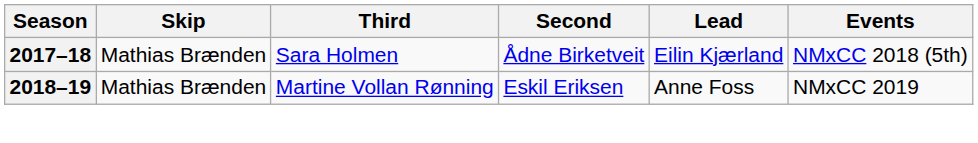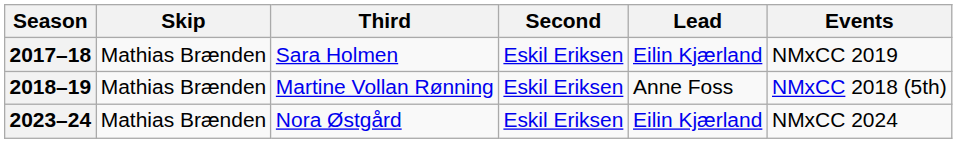 <table class="wikitable">
 <tr>
 <th scope="col">Season</th>
 <th scope="col">Skip</th>
 <th scope="col">Third</th>
 <th scope="col">Second</th>
 <th scope="col">Lead</th>
 <th scope="col">Events</th>
 </tr>
 <tr>
 <th scope="row">2017–18</th>
 <td>Mathias Brænden</td>
 <td><a href='#'>Sara Holmen</a></td>
-<td><a href='#'>Ådne Birketveit</a></td>
+<td><a href='#'>Eskil Eriksen</a></td>
 <td><a href='#'>Eilin Kjærland</a></td>
-<td><a href='#'>NMxCC</a> 2018 (5th)</td>
+<td>NMxCC 2019 </td>
 </tr>
 <tr>
 <th scope="row">2018–19</th>
 <td>Mathias Brænden</td>
 <td><a href='#'>Martine Vollan Rønning</a></td>
 <td><a href='#'>Eskil Eriksen</a></td>
 <td>Anne Foss</td>
-<td>NMxCC 2019 </td>
+<td><a href='#'>NMxCC</a> 2018 (5th)</td>
+</tr>
+<tr>
+<th scope="row">2023–24</th>
+<td>Mathias Brænden</td>
+<td><a href='#'>Nora Østgård</a></td>
+<td><a href='#'>Eskil Eriksen</a></td>
+<td><a href='#'>Eilin Kjærland</a></td>
+<td>NMxCC 2024 </td>
 </tr>
 </table>
